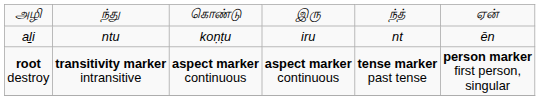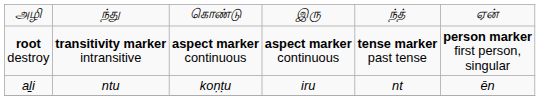 <table class="wikitable" align="center">
 <tr>
 <td align="center"><em>அழி</em></td>
 <td align="center"><em>ந்து</em></td>
 <td align="center"><em>கொண்டு</em></td>
 <td align="center"><em>இரு</em></td>
 <td align="center"><em>ந்த்</em></td>
 <td align="center"><em>ஏன்</em></td>
 </tr>
 <tr>
+<td align="center"><strong>root</strong><br>destroy</td>
+<td align="center"><strong>transitivity marker</strong><br>intransitive</td>
+<td align="center"><strong>aspect marker</strong><br>continuous</td>
+<td align="center"><strong>aspect marker</strong><br>continuous</td>
+<td align="center"><strong>tense marker</strong><br>past tense</td>
+<td align="center"><strong>person marker</strong><br>first person,<br>singular</td>
+</tr>
+<tr>
 <td align="center"><em>aḻi</em></td>
 <td align="center"><em>ntu</em></td>
 <td align="center"><em>koṇṭu</em></td>
 <td align="center"><em>iru</em></td>
 <td align="center"><em>nt</em></td>
 <td align="center"><em>ēn</em></td>
 </tr>
 <tr>
-<td align="center"><strong>root</strong><br>destroy</td>
-<td align="center"><strong>transitivity marker</strong><br>intransitive</td>
-<td align="center"><strong>aspect marker</strong><br>continuous</td>
-<td align="center"><strong>aspect marker</strong><br>continuous</td>
-<td align="center"><strong>tense marker</strong><br>past tense</td>
-<td align="center"><strong>person marker</strong><br>first person,<br>singular</td>
-</tr>
-<tr>
 </tr>
 </table>
